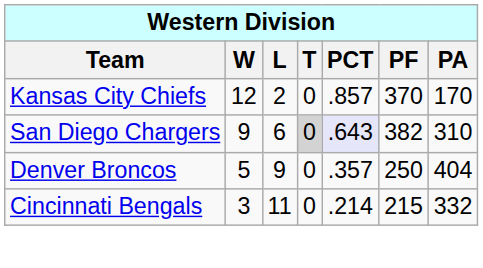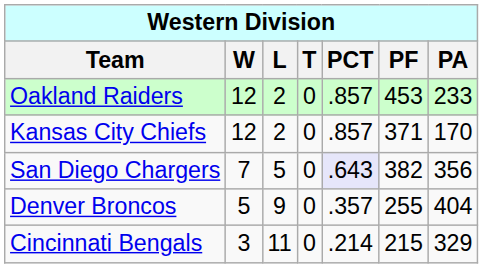 <table class="wikitable" style="text-align:center">
 <tr bgcolor="#ccffff">
 <td colspan="7" align="center"><strong>Western Division</strong></td>
 </tr>
 <tr bgcolor="#efefef">
 <th>Team</th>
 <th>W</th>
 <th>L</th>
 <th>T</th>
 <th>PCT</th>
 <th>PF</th>
 <th>PA</th>
 </tr>
+<tr style="background:#ccffcc">
+<td align="left"><a href='#'>Oakland Raiders</a></td>
+<td>12</td>
+<td>2</td>
+<td>0</td>
+<td>.857</td>
+<td>453</td>
+<td>233</td>
+</tr>
 <tr>
 <td align="left"><a href='#'>Kansas City Chiefs</a></td>
 <td>12</td>
 <td>2</td>
 <td>0</td>
 <td>.857</td>
-<td>370</td>
+<td>371</td>
 <td>170</td>
 </tr>
 <tr>
 <td align="left"><a href='#'>San Diego Chargers</a></td>
-<td>9</td>
-<td>6</td>
-<td style="background: lightgrey;">0</td>
+<td>7</td>
+<td>5</td>
+<td>0</td>
 <td style="background: lavender;">.643</td>
 <td>382</td>
-<td>310</td>
+<td>356</td>
 </tr>
 <tr>
 <td align="left"><a href='#'>Denver Broncos</a></td>
 <td>5</td>
 <td>9</td>
 <td>0</td>
 <td>.357</td>
-<td>250</td>
+<td>255</td>
 <td>404</td>
 </tr>
 <tr>
 <td align="left"><a href='#'>Cincinnati Bengals</a></td>
 <td>3</td>
 <td>11</td>
 <td>0</td>
 <td>.214</td>
 <td>215</td>
-<td>332</td>
+<td>329</td>
 </tr>
 </table>
